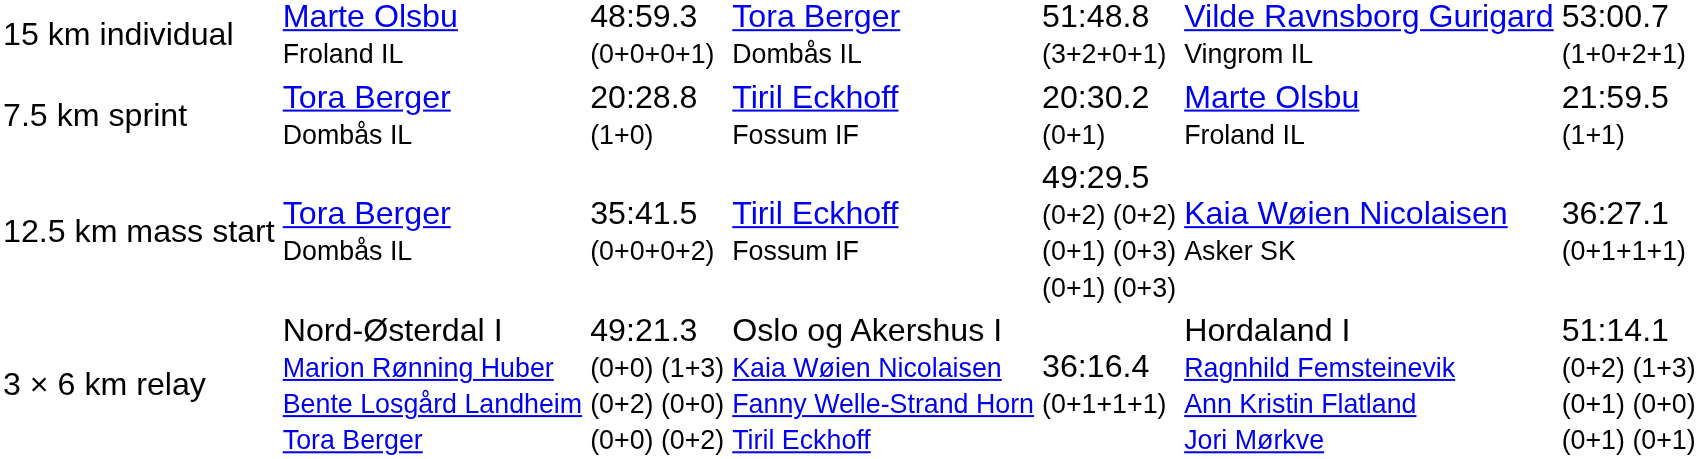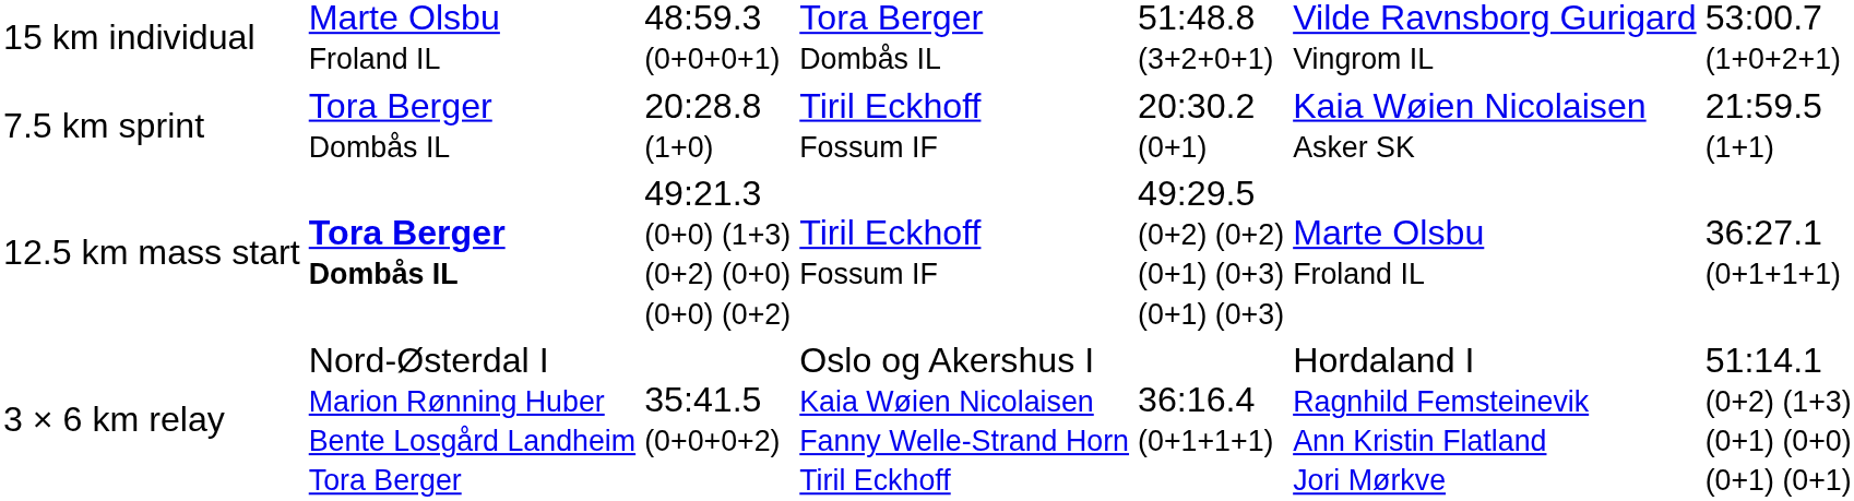 <table>
 <tr>
 <td>15 km individual<br><em></em></td>
 <td><a href='#'>Marte Olsbu</a><br><small>Froland IL</small></td>
 <td>48:59.3<br><small>(0+0+0+1)</small></td>
 <td><a href='#'>Tora Berger</a><br><small>Dombås IL</small></td>
 <td>51:48.8<br><small>(3+2+0+1)</small></td>
 <td><a href='#'>Vilde Ravnsborg Gurigard</a><br><small>Vingrom IL</small></td>
 <td>53:00.7<br><small>(1+0+2+1)</small></td>
 </tr>
 <tr>
 <td>7.5 km sprint<br><em></em></td>
 <td><a href='#'>Tora Berger</a><br><small>Dombås IL</small></td>
 <td>20:28.8<br><small>(1+0)</small></td>
 <td><a href='#'>Tiril Eckhoff</a><br><small>Fossum IF</small></td>
 <td>20:30.2<br><small>(0+1)</small></td>
-<td><a href='#'>Marte Olsbu</a><br><small>Froland IL</small></td>
+<td><a href='#'>Kaia Wøien Nicolaisen</a><br><small>Asker SK</small></td>
 <td>21:59.5<br><small>(1+1)</small></td>
 </tr>
 <tr>
 <td>12.5 km mass start<br><em></em></td>
-<td><a href='#'>Tora Berger</a><br><small>Dombås IL</small></td>
-<td>35:41.5<br><small>(0+0+0+2)</small></td>
+<td><strong><a href='#'>Tora Berger</a><br><small>Dombås IL</small></strong></td>
+<td>49:21.3<br><small>(0+0) (1+3)<br>(0+2) (0+0)<br>(0+0) (0+2)</small></td>
 <td><a href='#'>Tiril Eckhoff</a><br><small>Fossum IF</small></td>
 <td>49:29.5<br><small>(0+2) (0+2)<br>(0+1) (0+3)<br>(0+1) (0+3)</small></td>
-<td><a href='#'>Kaia Wøien Nicolaisen</a><br><small>Asker SK</small></td>
+<td><a href='#'>Marte Olsbu</a><br><small>Froland IL</small></td>
 <td>36:27.1<br><small>(0+1+1+1)</small></td>
 </tr>
 <tr>
 <td>3 × 6 km relay<br><em></em></td>
 <td>Nord-Østerdal I<br><small><a href='#'>Marion Rønning Huber</a><br><a href='#'>Bente Losgård Landheim</a><br><a href='#'>Tora Berger</a></small></td>
-<td>49:21.3<br><small>(0+0) (1+3)<br>(0+2) (0+0)<br>(0+0) (0+2)</small></td>
+<td>35:41.5<br><small>(0+0+0+2)</small></td>
 <td>Oslo og Akershus I<br><small><a href='#'>Kaia Wøien Nicolaisen</a><br><a href='#'>Fanny Welle-Strand Horn</a><br><a href='#'>Tiril Eckhoff</a></small></td>
 <td>36:16.4<br><small>(0+1+1+1)</small></td>
 <td>Hordaland I<br><small><a href='#'>Ragnhild Femsteinevik</a><br><a href='#'>Ann Kristin Flatland</a><br><a href='#'>Jori Mørkve</a></small></td>
 <td>51:14.1<br><small>(0+2) (1+3)<br>(0+1) (0+0)<br>(0+1) (0+1)</small></td>
 </tr>
 </table>
